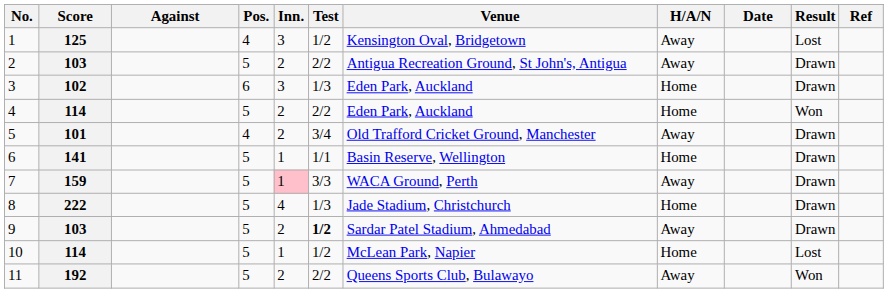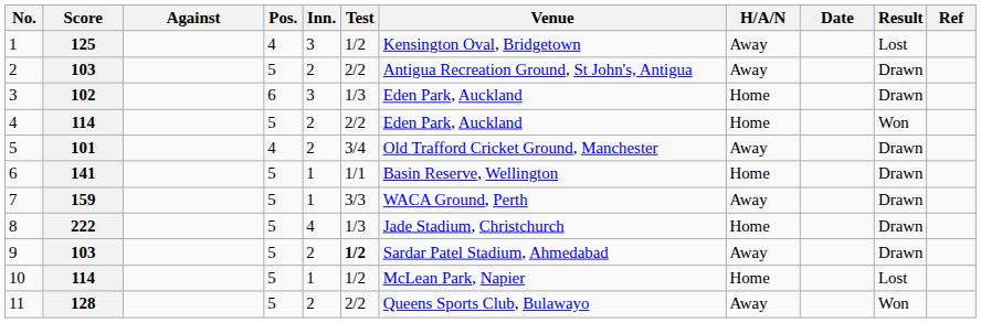 <table class="wikitable sortable plainrowheaders">
 <tr>
 <th scope="col" style="width:30px;">No.</th>
 <th scope="col" style="width:70px;">Score</th>
 <th scope="col" style="width:130px;">Against</th>
 <th scope="col" style="width:30px;">Pos.</th>
 <th scope="col" style="width:30px;">Inn.</th>
 <th scope="col" style="width:30px;">Test</th>
 <th scope="col" style="width:330px;">Venue</th>
 <th scope="col" style="width:65px;">H/A/N</th>
 <th scope="col" style="width:65px;">Date</th>
 <th scope="col" style="width:25px;">Result</th>
 <th class="unsortable" scope="col" style="width:40px;">Ref</th>
 </tr>
 <tr>
 <td>1</td>
 <th scope="row"> 125</th>
 <td></td>
 <td>4</td>
 <td>3</td>
 <td>1/2</td>
 <td><a href='#'>Kensington Oval</a>, <a href='#'>Bridgetown</a></td>
 <td>Away</td>
 <td></td>
 <td>Lost</td>
 <td></td>
 </tr>
 <tr>
 <td>2</td>
 <th scope="row"> 103</th>
 <td></td>
 <td>5</td>
 <td>2</td>
 <td>2/2</td>
 <td><a href='#'>Antigua Recreation Ground</a>, <a href='#'>St John's, Antigua</a></td>
 <td>Away</td>
 <td></td>
 <td>Drawn</td>
 <td></td>
 </tr>
 <tr>
 <td>3</td>
 <th scope="row"> 102 </th>
 <td></td>
 <td>6</td>
 <td>3</td>
 <td>1/3</td>
 <td><a href='#'>Eden Park</a>, <a href='#'>Auckland</a></td>
 <td>Home</td>
 <td></td>
 <td>Drawn</td>
 <td></td>
 </tr>
 <tr>
 <td>4</td>
 <th scope="row"> 114</th>
 <td></td>
 <td>5</td>
 <td>2</td>
 <td>2/2</td>
 <td><a href='#'>Eden Park</a>, <a href='#'>Auckland</a></td>
 <td>Home</td>
 <td></td>
 <td>Won</td>
 <td></td>
 </tr>
 <tr>
 <td>5</td>
 <th scope="row"> 101</th>
 <td></td>
 <td>4</td>
 <td>2</td>
 <td>3/4</td>
 <td><a href='#'>Old Trafford Cricket Ground</a>, <a href='#'>Manchester</a></td>
 <td>Away</td>
 <td></td>
 <td>Drawn</td>
 <td></td>
 </tr>
 <tr>
 <td>6</td>
 <th scope="row"> 141</th>
 <td></td>
 <td>5</td>
 <td>1</td>
 <td>1/1</td>
 <td><a href='#'>Basin Reserve</a>, <a href='#'>Wellington</a></td>
 <td>Home</td>
 <td></td>
 <td>Drawn</td>
 <td></td>
 </tr>
 <tr>
 <td>7</td>
 <th scope="row"> 159</th>
 <td></td>
 <td>5</td>
-<td style="background: pink;">1</td>
+<td>1</td>
 <td>3/3</td>
 <td><a href='#'>WACA Ground</a>, <a href='#'>Perth</a></td>
 <td>Away</td>
 <td></td>
 <td>Drawn</td>
 <td></td>
 </tr>
 <tr>
 <td>8</td>
 <th scope="row"> 222</th>
 <td></td>
 <td>5</td>
 <td>4</td>
 <td>1/3</td>
 <td><a href='#'>Jade Stadium</a>, <a href='#'>Christchurch</a></td>
 <td>Home</td>
 <td></td>
 <td>Drawn</td>
 <td></td>
 </tr>
 <tr>
 <td>9</td>
 <th scope="row"> 103</th>
 <td></td>
 <td>5</td>
 <td>2</td>
 <td><strong>1/2</strong></td>
 <td><a href='#'>Sardar Patel Stadium</a>, <a href='#'>Ahmedabad</a></td>
 <td>Away</td>
 <td></td>
 <td>Drawn</td>
 <td></td>
 </tr>
 <tr>
 <td>10</td>
 <th scope="row"> 114</th>
 <td></td>
 <td>5</td>
 <td>1</td>
 <td>1/2</td>
 <td><a href='#'>McLean Park</a>, <a href='#'>Napier</a></td>
 <td>Home</td>
 <td></td>
 <td>Lost</td>
 <td></td>
 </tr>
 <tr>
 <td>11</td>
-<th scope="row"> 192</th>
+<th scope="row"> 128</th>
 <td></td>
 <td>5</td>
 <td>2</td>
 <td>2/2</td>
 <td><a href='#'>Queens Sports Club</a>, <a href='#'>Bulawayo</a></td>
 <td>Away</td>
 <td></td>
 <td>Won</td>
 <td></td>
 </tr>
 </table>
